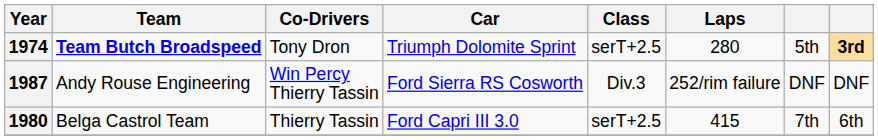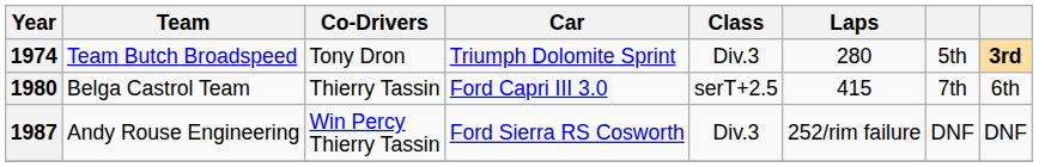 <table class="wikitable" style="font-size:90%">
 <tr>
 <th>Year</th>
 <th>Team</th>
 <th>Co-Drivers</th>
 <th>Car</th>
 <th>Class</th>
 <th>Laps</th>
 <th></th>
 <th></th>
 </tr>
 <tr style="text-align:center;">
 <th>1974</th>
-<td align="left" nowrap><strong> <a href='#'>Team Butch Broadspeed</a></strong></td>
+<td align="left" nowrap> <a href='#'>Team Butch Broadspeed</a></td>
 <td align="left" nowrap> Tony Dron</td>
 <td align="left" nowrap><a href='#'>Triumph Dolomite Sprint</a></td>
-<td>serT+2.5</td>
+<td>Div.3</td>
 <td>280</td>
 <td>5th</td>
 <td style="background:#FFDF9F;"><strong>3rd</strong></td>
+</tr>
+<tr style="text-align:center;">
+<th>1980</th>
+<td align="left" nowrap> Belga Castrol Team</td>
+<td align="left" nowrap> Thierry Tassin<br></td>
+<td align="left" nowrap><a href='#'>Ford Capri III 3.0</a></td>
+<td>serT+2.5</td>
+<td>415</td>
+<td>7th</td>
+<td>6th</td>
 </tr>
 <tr style="text-align:center;">
 <th>1987</th>
 <td align="left" nowrap> Andy Rouse Engineering</td>
 <td align="left" nowrap> <a href='#'>Win Percy</a><br> Thierry Tassin</td>
 <td align="left" nowrap><a href='#'>Ford Sierra RS Cosworth</a></td>
 <td>Div.3</td>
 <td>252/rim failure</td>
 <td>DNF</td>
 <td>DNF</td>
 </tr>
 <tr style="text-align:center;">
-<th>1980</th>
-<td align="left" nowrap> Belga Castrol Team</td>
-<td align="left" nowrap> Thierry Tassin<br></td>
-<td align="left" nowrap><a href='#'>Ford Capri III 3.0</a></td>
-<td>serT+2.5</td>
-<td>415</td>
-<td>7th</td>
-<td>6th</td>
-</tr>
-<tr style="text-align:center;">
 </tr>
 </table>
